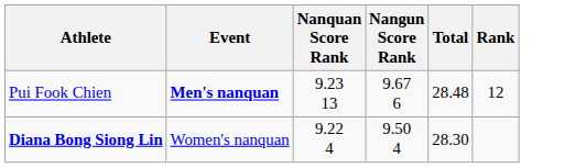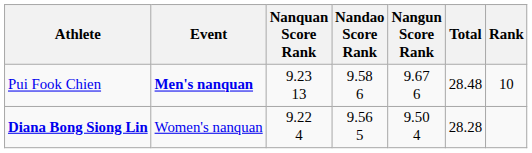 <table class="wikitable" style="text-align:center; font-size:90%">
 <tr>
 <th>Athlete</th>
 <th>Event</th>
 <th>Nanquan<br>Score<br>Rank</th>
+<th>Nandao<br>Score<br>Rank</th>
 <th>Nangun<br>Score<br>Rank</th>
 <th>Total</th>
 <th>Rank</th>
 </tr>
 <tr>
 <td align=left><a href='#'>Pui Fook Chien</a></td>
 <td align=left><strong><a href='#'>Men's nanquan</a></strong></td>
 <td>9.23<br>13</td>
+<td>9.58<br>6</td>
 <td>9.67<br>6</td>
 <td>28.48</td>
-<td>12</td>
+<td>10</td>
 </tr>
 <tr>
 <td align=left><strong><a href='#'>Diana Bong Siong Lin</a></strong></td>
 <td align=left><a href='#'>Women's nanquan</a></td>
 <td>9.22<br>4</td>
+<td>9.56<br>5</td>
 <td>9.50<br>4</td>
-<td>28.30</td>
+<td>28.28</td>
 <td></td>
 </tr>
 </table>
